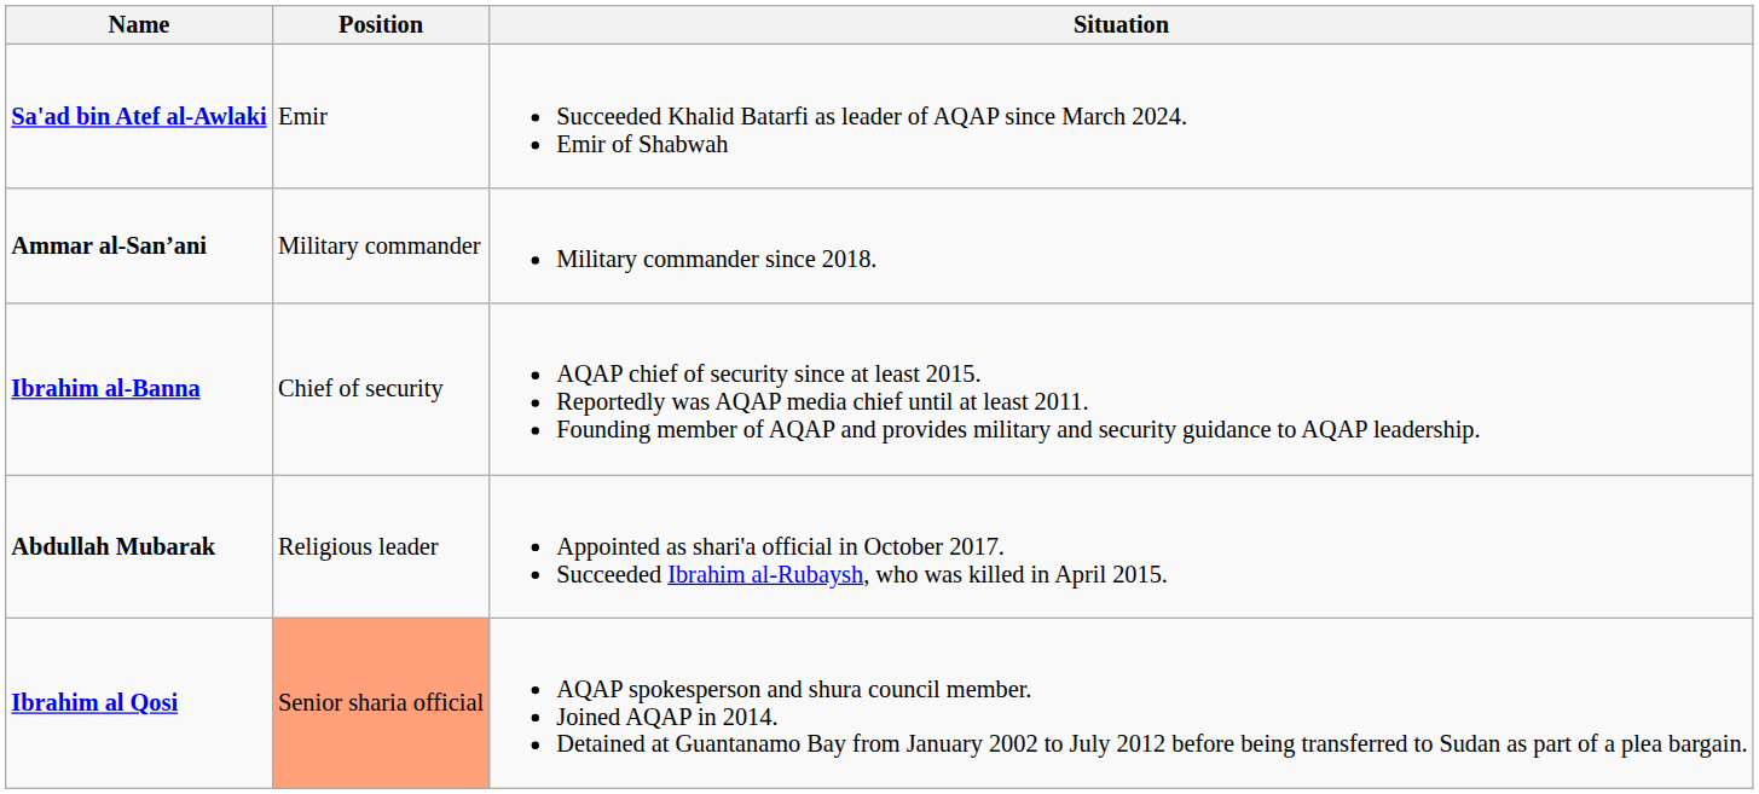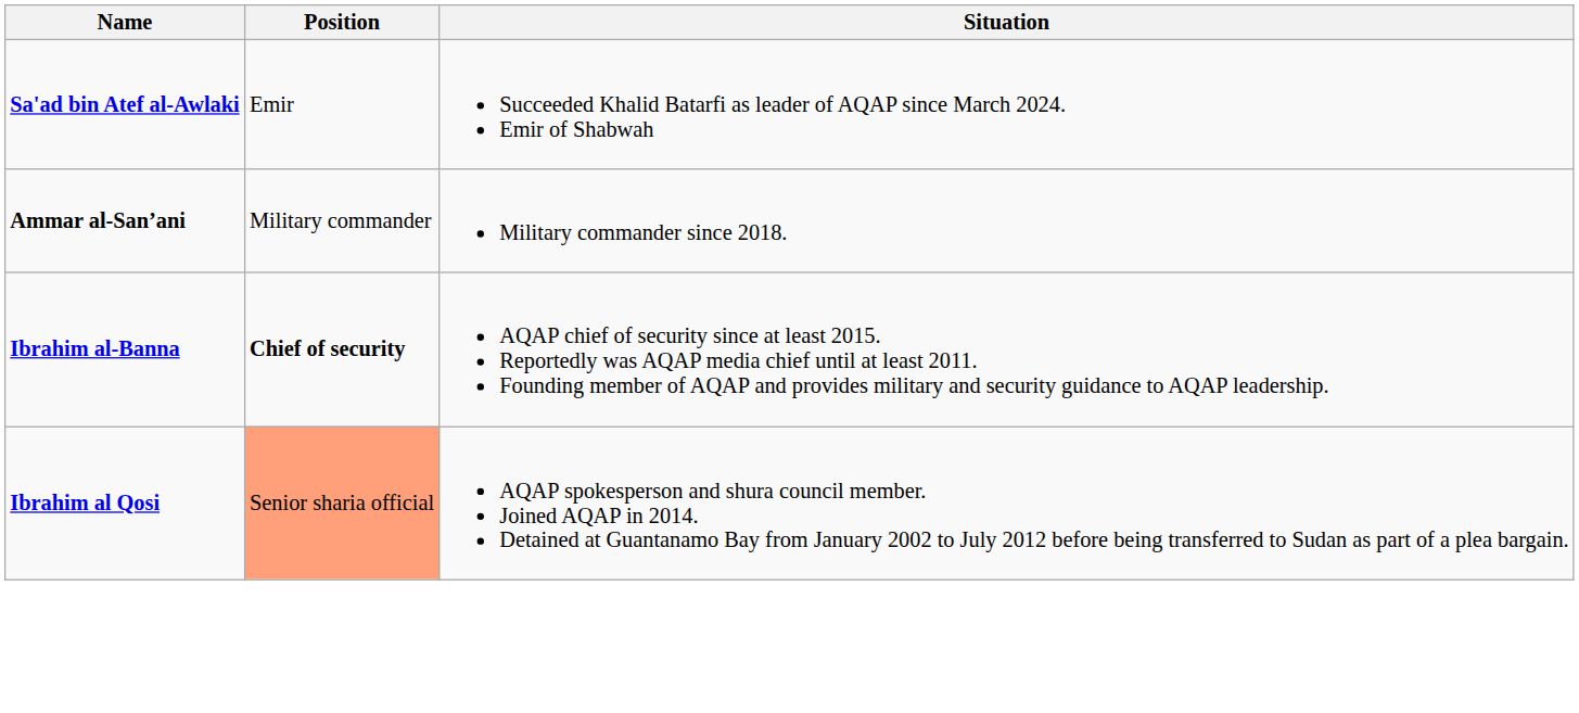 <table class="wikitable sortable">
 <tr>
 <th>Name</th>
 <th>Position</th>
 <th>Situation</th>
 </tr>
 <tr>
 <td><strong><a href='#'>Sa'ad bin Atef al-Awlaki</a></strong></td>
 <td>Emir</td>
 <td><br><ul><li>Succeeded Khalid Batarfi as leader of AQAP since March 2024.</li><li>Emir of Shabwah</li></ul></td>
 </tr>
 <tr>
 <td><strong>Ammar al-San’ani</strong></td>
 <td>Military commander</td>
 <td><br><ul><li>Military commander since 2018.</li></ul></td>
 </tr>
 <tr>
 <td><strong><a href='#'>Ibrahim al-Banna</a></strong></td>
-<td>Chief of security</td>
+<td><strong>Chief of security</strong></td>
 <td><br><ul><li>AQAP chief of security since at least 2015.</li><li>Reportedly was AQAP media chief until at least 2011.</li><li>Founding member of AQAP and provides military and security guidance to AQAP leadership.</li></ul></td>
-</tr>
-<tr>
-<td><strong>Abdullah Mubarak</strong></td>
-<td>Religious leader</td>
-<td><br><ul><li>Appointed as shari'a official in October 2017.</li><li>Succeeded <a href='#'>Ibrahim al-Rubaysh</a>, who was killed in April 2015.</li></ul></td>
 </tr>
 <tr>
 <td><strong><a href='#'>Ibrahim al Qosi</a></strong></td>
 <td style="background: lightsalmon;">Senior sharia official</td>
 <td><br><ul><li>AQAP spokesperson and shura council member.</li><li>Joined AQAP in 2014.</li><li>Detained at Guantanamo Bay from January 2002 to July 2012 before being transferred to Sudan as part of a plea bargain.</li></ul></td>
 </tr>
 </table>
